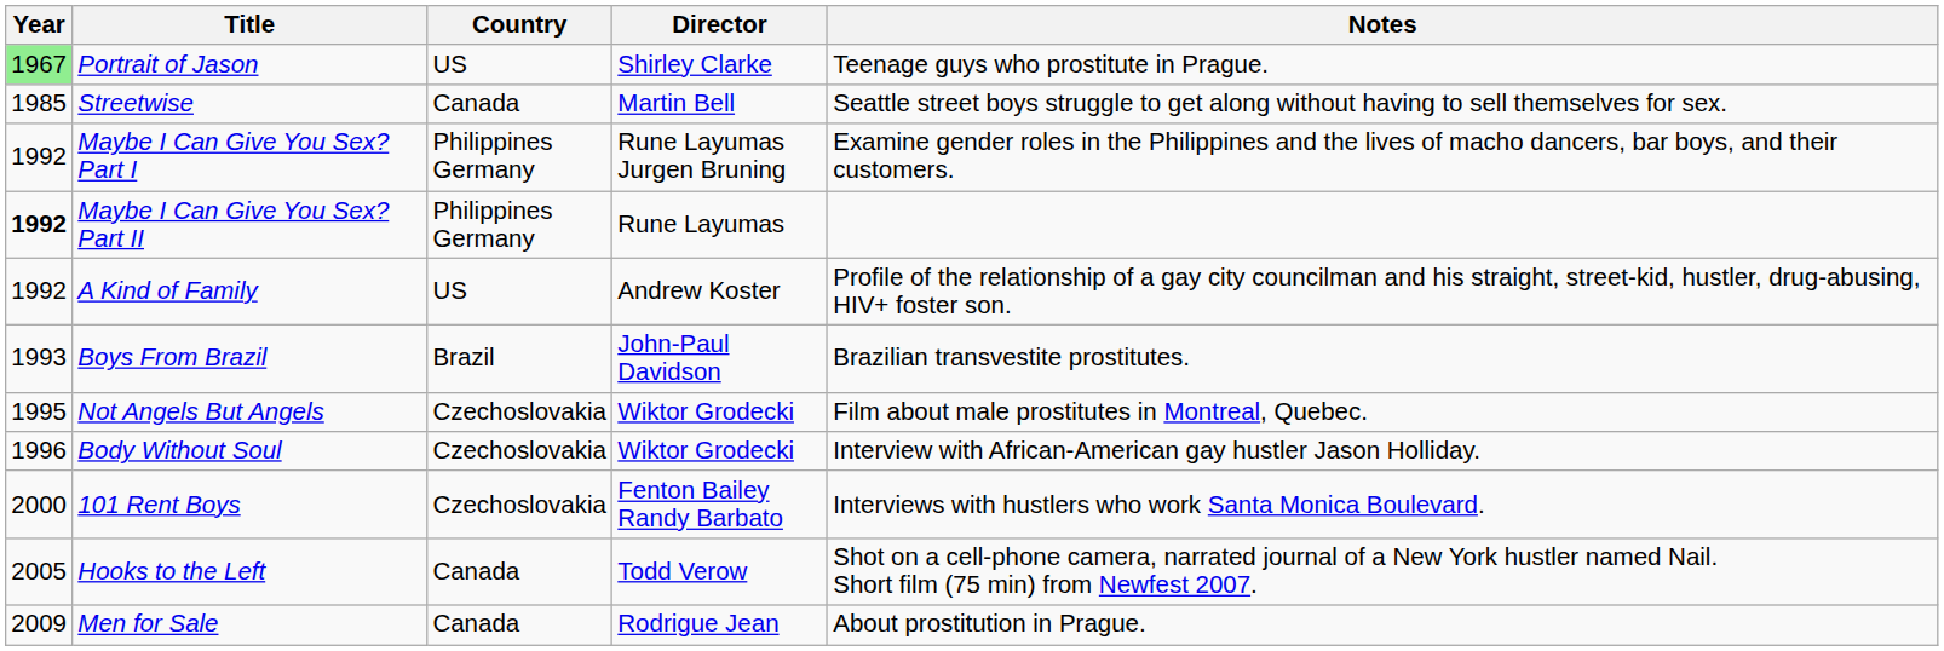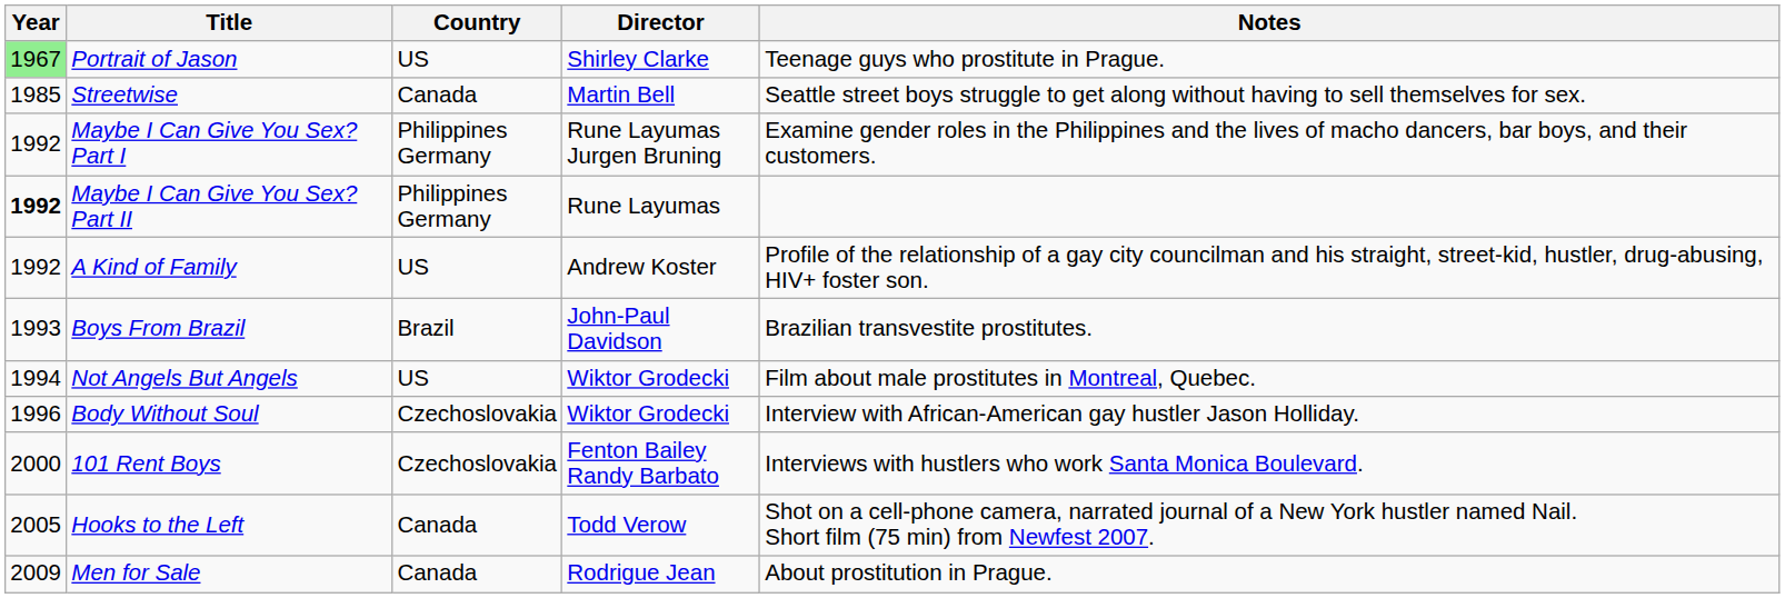 <table class="wikitable">
 <tr>
 <th>Year</th>
 <th>Title</th>
 <th>Country</th>
 <th>Director</th>
 <th>Notes</th>
 </tr>
 <tr>
 <td style="background: lightgreen;">1967</td>
 <td><em><a href='#'>Portrait of Jason</a></em></td>
 <td>US</td>
 <td><a href='#'>Shirley Clarke</a></td>
 <td>Teenage guys who prostitute in Prague.</td>
 </tr>
 <tr>
 <td>1985</td>
 <td><em><a href='#'>Streetwise</a></em></td>
 <td>Canada</td>
 <td><a href='#'>Martin Bell</a></td>
 <td>Seattle street boys struggle to get along without having to sell themselves for sex.</td>
 </tr>
 <tr>
 <td>1992</td>
 <td><em><a href='#'>Maybe I Can Give You Sex? Part I</a></em></td>
 <td>Philippines <br> Germany</td>
 <td>Rune Layumas <br> Jurgen Bruning</td>
 <td>Examine gender roles in the Philippines and the lives of macho dancers, bar boys, and their customers.</td>
 </tr>
 <tr>
 <td><strong>1992</strong></td>
 <td><em><a href='#'>Maybe I Can Give You Sex? Part II</a></em></td>
 <td>Philippines <br> Germany</td>
 <td>Rune Layumas</td>
 <td></td>
 </tr>
 <tr>
 <td>1992</td>
 <td><em><a href='#'>A Kind of Family</a></em></td>
 <td>US</td>
 <td>Andrew Koster</td>
 <td>Profile of the relationship of a gay city councilman and his straight, street-kid, hustler, drug-abusing, HIV+ foster son.</td>
 </tr>
 <tr>
 <td>1993</td>
 <td><em><a href='#'>Boys From Brazil</a></em></td>
 <td>Brazil</td>
 <td><a href='#'>John-Paul Davidson</a></td>
 <td>Brazilian transvestite prostitutes.</td>
 </tr>
 <tr>
-<td>1995</td>
+<td>1994</td>
 <td><em><a href='#'>Not Angels But Angels</a></em></td>
-<td>Czechoslovakia</td>
+<td>US</td>
 <td><a href='#'>Wiktor Grodecki</a></td>
 <td>Film about male prostitutes in <a href='#'>Montreal</a>, Quebec.</td>
 </tr>
 <tr>
 <td>1996</td>
 <td><em><a href='#'>Body Without Soul</a></em></td>
 <td>Czechoslovakia</td>
 <td><a href='#'>Wiktor Grodecki</a></td>
 <td>Interview with African-American gay hustler Jason Holliday.</td>
 </tr>
 <tr>
 <td>2000</td>
 <td><em><a href='#'>101 Rent Boys</a></em></td>
 <td>Czechoslovakia</td>
 <td><a href='#'>Fenton Bailey</a> <br> <a href='#'>Randy Barbato</a></td>
 <td>Interviews with hustlers who work <a href='#'>Santa Monica Boulevard</a>.</td>
 </tr>
 <tr>
 <td>2005</td>
 <td><em><a href='#'>Hooks to the Left</a></em></td>
 <td>Canada</td>
 <td><a href='#'>Todd Verow</a></td>
 <td>Shot on a cell-phone camera, narrated journal of a New York hustler named Nail.<br> Short film (75 min) from <a href='#'>Newfest 2007</a>.</td>
 </tr>
 <tr>
 <td>2009</td>
 <td><em><a href='#'>Men for Sale</a></em></td>
 <td>Canada</td>
 <td><a href='#'>Rodrigue Jean</a></td>
 <td>About prostitution in Prague.</td>
 </tr>
 </table>
